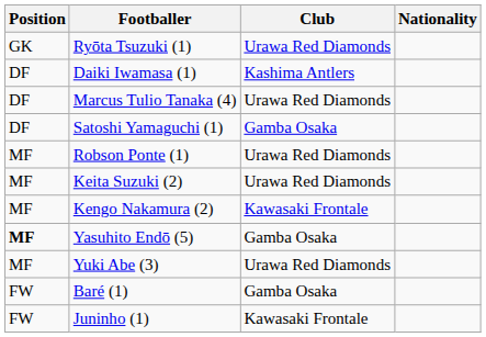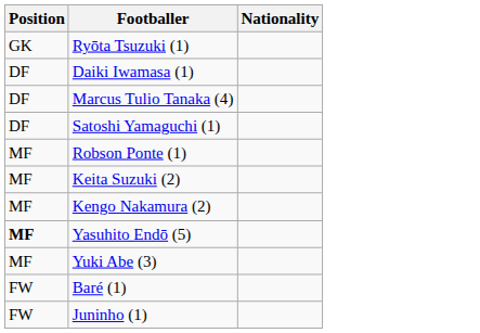 <table class="wikitable" style="font-size: 95%;">
 <tr>
 <th>Position</th>
 <th>Footballer</th>
-<th>Club</th>
 <th>Nationality</th>
 </tr>
 <tr>
 <td>GK</td>
 <td><a href='#'>Ryōta Tsuzuki</a> (1)</td>
-<td><a href='#'>Urawa Red Diamonds</a></td>
 <td></td>
 </tr>
 <tr>
 <td>DF</td>
 <td><a href='#'>Daiki Iwamasa</a> (1)</td>
-<td><a href='#'>Kashima Antlers</a></td>
 <td></td>
 </tr>
 <tr>
 <td>DF</td>
 <td><a href='#'>Marcus Tulio Tanaka</a> (4)</td>
-<td>Urawa Red Diamonds</td>
 <td></td>
 </tr>
 <tr>
 <td>DF</td>
 <td><a href='#'>Satoshi Yamaguchi</a> (1)</td>
-<td><a href='#'>Gamba Osaka</a></td>
 <td></td>
 </tr>
 <tr>
 <td>MF</td>
 <td><a href='#'>Robson Ponte</a> (1)</td>
-<td>Urawa Red Diamonds</td>
 <td></td>
 </tr>
 <tr>
 <td>MF</td>
 <td><a href='#'>Keita Suzuki</a> (2)</td>
-<td>Urawa Red Diamonds</td>
 <td></td>
 </tr>
 <tr>
 <td>MF</td>
 <td><a href='#'>Kengo Nakamura</a> (2)</td>
-<td><a href='#'>Kawasaki Frontale</a></td>
 <td></td>
 </tr>
 <tr>
 <td><strong>MF</strong></td>
 <td><a href='#'>Yasuhito Endō</a> (5)</td>
-<td>Gamba Osaka</td>
 <td></td>
 </tr>
 <tr>
 <td>MF</td>
 <td><a href='#'>Yuki Abe</a> (3)</td>
-<td>Urawa Red Diamonds</td>
 <td></td>
 </tr>
 <tr>
 <td>FW</td>
 <td><a href='#'>Baré</a> (1)</td>
-<td>Gamba Osaka</td>
 <td></td>
 </tr>
 <tr>
 <td>FW</td>
 <td><a href='#'>Juninho</a> (1)</td>
-<td>Kawasaki Frontale</td>
 <td></td>
 </tr>
 </table>
